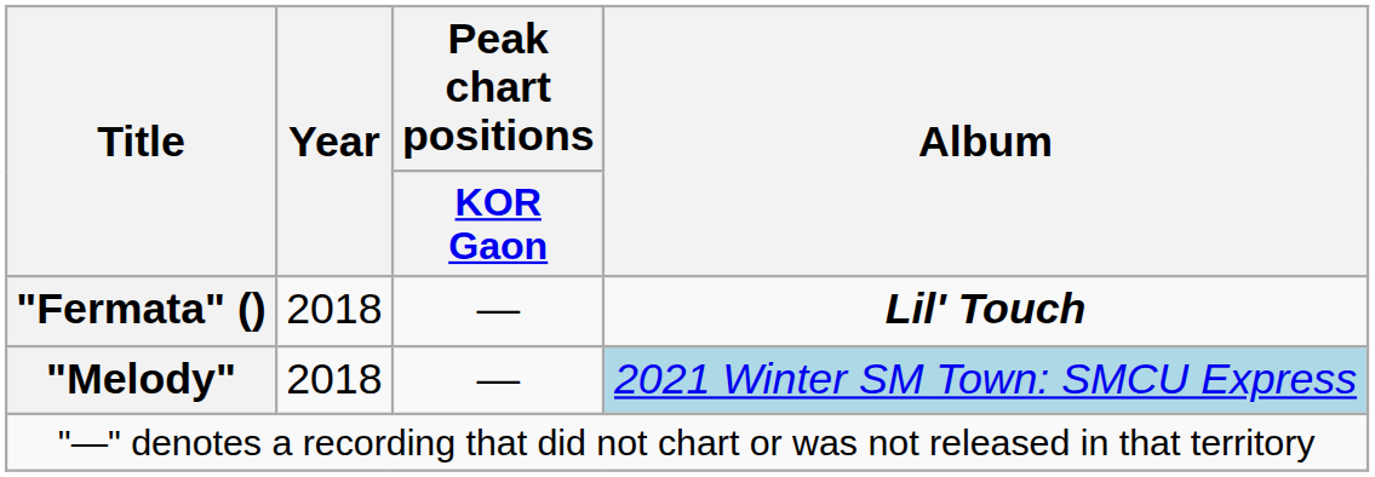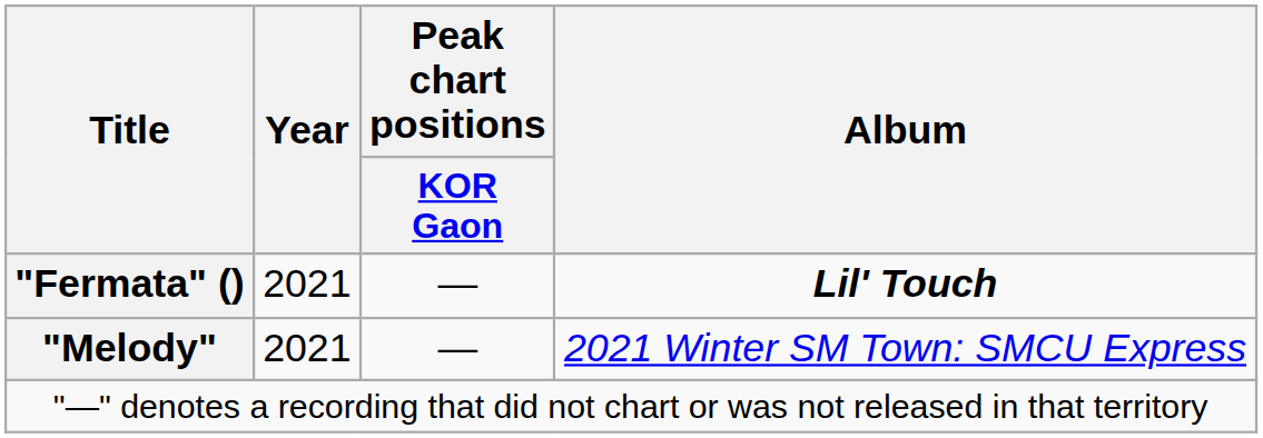 <table class="wikitable plainrowheaders" style="text-align:center">
 <tr>
 <th scope="col" rowspan="2">Title</th>
 <th scope="col" rowspan="2">Year</th>
 <th scope="col">Peak chart<br>positions</th>
 <th scope="col" rowspan="2">Album</th>
 </tr>
 <tr>
 <th scope="col" style="font-size:90%; width:2.5em"><a href='#'>KOR<br>Gaon</a></th>
 </tr>
 <tr>
 <th scope="row">"Fermata" ()</th>
-<td>2018</td>
+<td>2021</td>
 <td>—</td>
 <td><strong><em>Lil' Touch</em></strong></td>
 </tr>
 <tr>
 <th scope="row">"Melody"</th>
-<td>2018</td>
+<td>2021</td>
 <td>—</td>
-<td style="background: lightblue;"><em><a href='#'>2021 Winter SM Town: SMCU Express</a></em></td>
+<td><em><a href='#'>2021 Winter SM Town: SMCU Express</a></em></td>
 </tr>
 <tr>
 <td colspan="6" style="font-size:85%">"—" denotes a recording that did not chart or was not released in that territory</td>
 </tr>
 </table>
